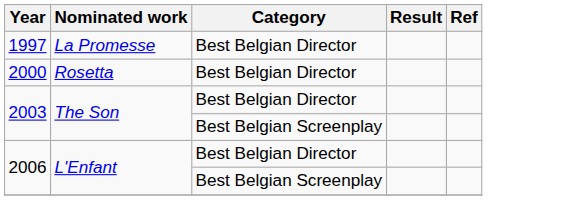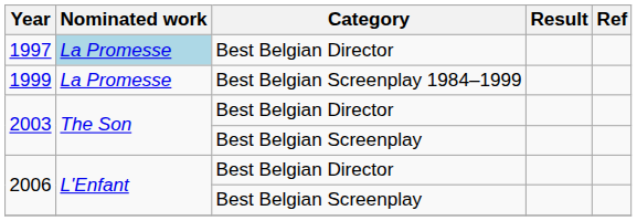 <table class="wikitable sortable">
 <tr>
 <th>Year</th>
 <th>Nominated work</th>
 <th>Category</th>
 <th>Result</th>
 <th>Ref</th>
 </tr>
 <tr>
 <td><a href='#'>1997</a></td>
-<td><em><a href='#'>La Promesse</a></em></td>
+<td style="background: lightblue;"><em><a href='#'>La Promesse</a></em></td>
 <td>Best Belgian Director</td>
 <td></td>
 <td></td>
 </tr>
 <tr>
-<td><a href='#'>2000</a></td>
-<td><em><a href='#'>Rosetta</a></em></td>
-<td>Best Belgian Director</td>
+<td><a href='#'>1999</a></td>
+<td><em><a href='#'>La Promesse</a></em></td>
+<td>Best Belgian Screenplay 1984–1999</td>
 <td></td>
 <td></td>
 </tr>
 <tr>
 <td rowspan=2><a href='#'>2003</a></td>
 <td rowspan=2><em><a href='#'>The Son</a></em></td>
 <td>Best Belgian Director</td>
 <td></td>
 <td></td>
 </tr>
 <tr>
 <td>Best Belgian Screenplay</td>
 <td></td>
 <td></td>
 </tr>
 <tr>
 <td rowspan=2>2006</td>
 <td rowspan=2><em><a href='#'>L'Enfant</a></em></td>
 <td>Best Belgian Director</td>
 <td></td>
 <td></td>
 </tr>
 <tr>
 <td>Best Belgian Screenplay</td>
 <td></td>
 <td></td>
 </tr>
 <tr>
 </tr>
 </table>
